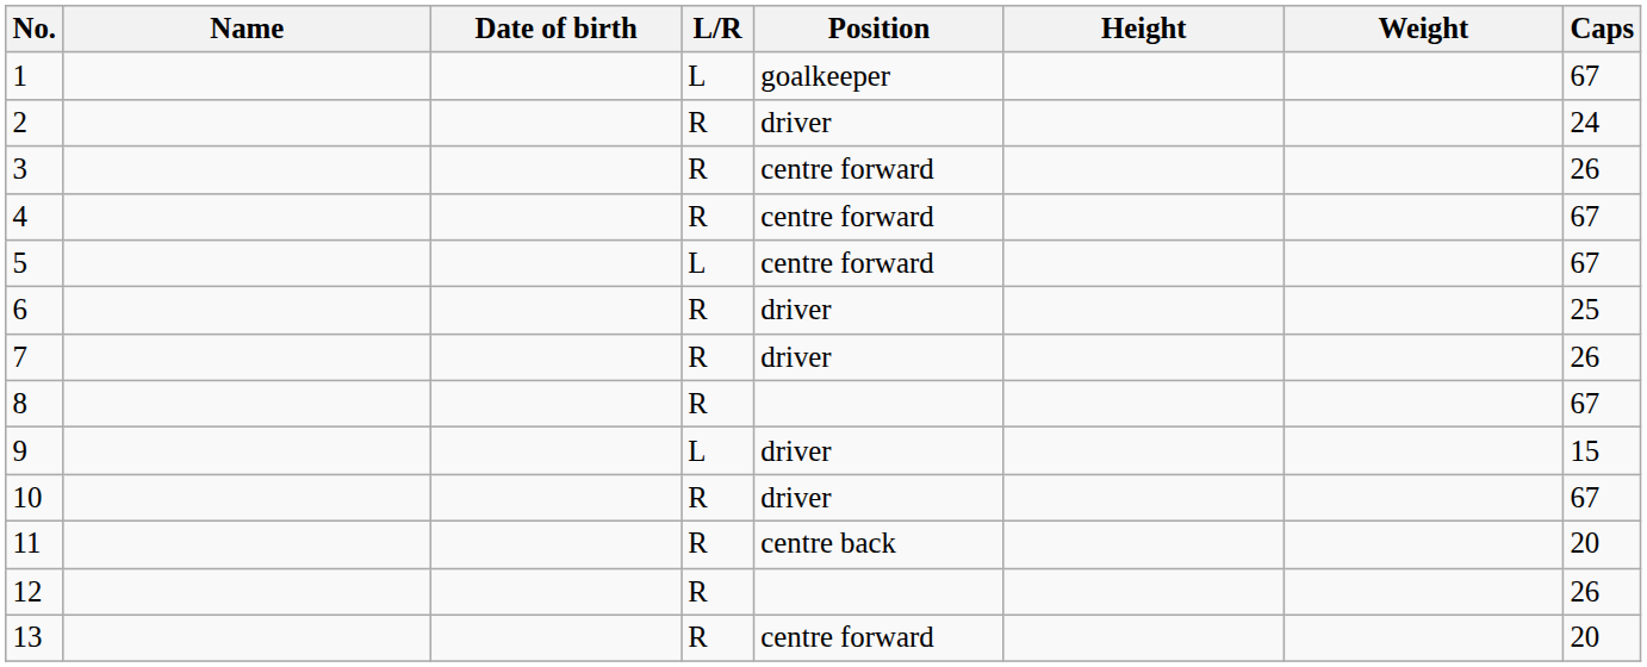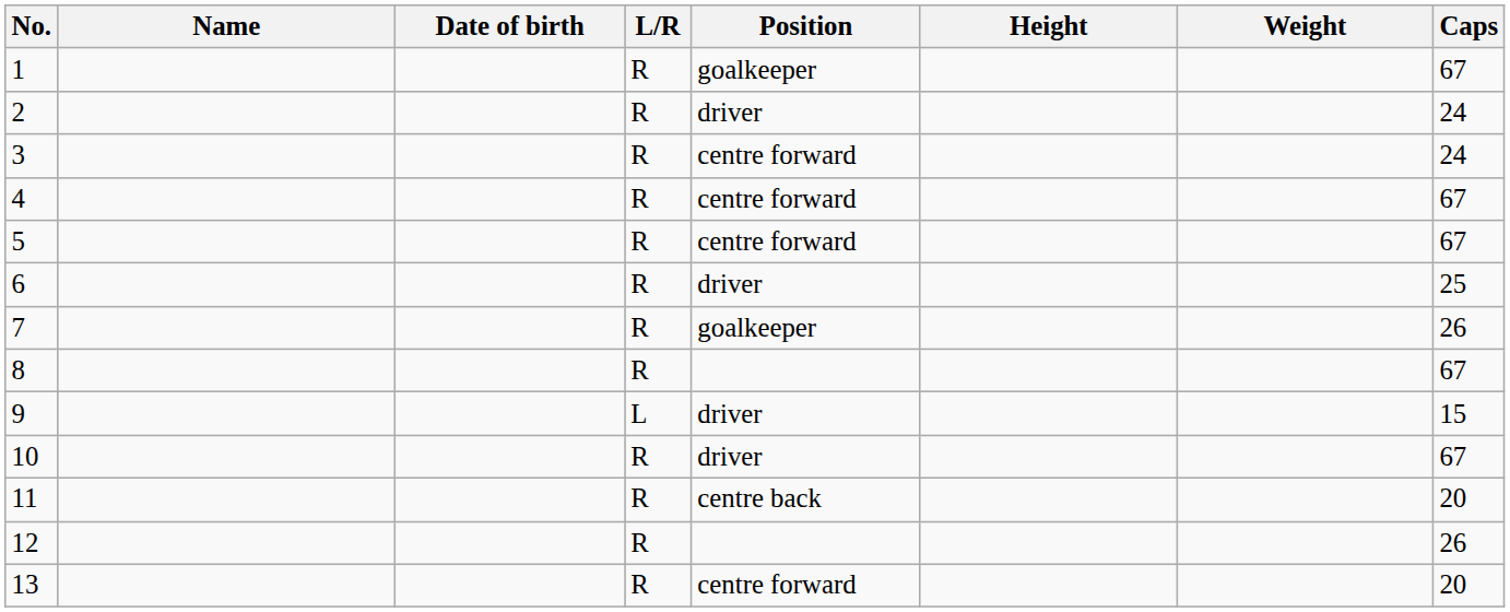 <table class=wikitable sortable style=font-size:100%; text-align:center;>
 <tr>
 <th>No.</th>
 <th style=width:12em>Name</th>
 <th style=width:8em>Date of birth</th>
 <th style=width:2em>L/R</th>
 <th style=width:8em>Position</th>
 <th style=width:9em>Height</th>
 <th style=width:9em>Weight</th>
 <th>Caps</th>
 </tr>
 <tr>
 <td>1</td>
 <td align=left></td>
 <td></td>
-<td>L</td>
+<td>R</td>
 <td>goalkeeper</td>
 <td></td>
 <td></td>
 <td>67</td>
 </tr>
 <tr>
 <td>2</td>
 <td align=left></td>
 <td></td>
 <td>R</td>
 <td>driver</td>
 <td></td>
 <td></td>
 <td>24</td>
 </tr>
 <tr>
 <td>3</td>
 <td align=left></td>
 <td></td>
 <td>R</td>
 <td>centre forward</td>
 <td></td>
 <td></td>
-<td>26</td>
+<td>24</td>
 </tr>
 <tr>
 <td>4</td>
 <td align=left></td>
 <td></td>
 <td>R</td>
 <td>centre forward</td>
 <td></td>
 <td></td>
 <td>67</td>
 </tr>
 <tr>
 <td>5</td>
 <td align=left></td>
 <td></td>
-<td>L</td>
+<td>R</td>
 <td>centre forward</td>
 <td></td>
 <td></td>
 <td>67</td>
 </tr>
 <tr>
 <td>6</td>
 <td align=left></td>
 <td></td>
 <td>R</td>
 <td>driver</td>
 <td></td>
 <td></td>
 <td>25</td>
 </tr>
 <tr>
 <td>7</td>
 <td align=left></td>
 <td></td>
 <td>R</td>
-<td>driver</td>
+<td>goalkeeper</td>
 <td></td>
 <td></td>
 <td>26</td>
 </tr>
 <tr>
 <td>8</td>
 <td align=left></td>
 <td></td>
 <td>R</td>
 <td></td>
 <td></td>
 <td></td>
 <td>67</td>
 </tr>
 <tr>
 <td>9</td>
 <td align=left></td>
 <td></td>
 <td>L</td>
 <td>driver</td>
 <td></td>
 <td></td>
 <td>15</td>
 </tr>
 <tr>
 <td>10</td>
 <td align=left></td>
 <td></td>
 <td>R</td>
 <td>driver</td>
 <td></td>
 <td></td>
 <td>67</td>
 </tr>
 <tr>
 <td>11</td>
 <td align=left></td>
 <td></td>
 <td>R</td>
 <td>centre back</td>
 <td></td>
 <td></td>
 <td>20</td>
 </tr>
 <tr>
 <td>12</td>
 <td align=left></td>
 <td></td>
 <td>R</td>
 <td></td>
 <td></td>
 <td></td>
 <td>26</td>
 </tr>
 <tr>
 <td>13</td>
 <td align=left></td>
 <td></td>
 <td>R</td>
 <td>centre forward</td>
 <td></td>
 <td></td>
 <td>20</td>
 </tr>
 </table>
